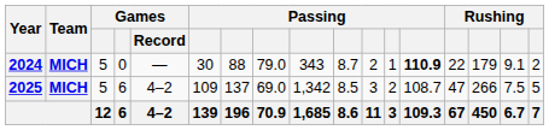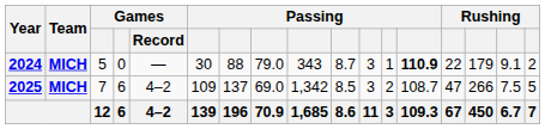 <table class="wikitable" style="text-align:center;">
 <tr>
 <th rowspan="2">Year</th>
 <th rowspan="2">Team</th>
 <th colspan="3">Games</th>
 <th colspan="8">Passing</th>
 <th colspan="4">Rushing</th>
 </tr>
 <tr>
 <th></th>
 <th></th>
 <th>Record</th>
 <th></th>
 <th></th>
 <th></th>
 <th></th>
 <th></th>
 <th></th>
 <th></th>
 <th></th>
 <th></th>
 <th></th>
 <th></th>
 <th></th>
 </tr>
 <tr>
 <th><a href='#'>2024</a></th>
 <th><a href='#'>MICH</a></th>
 <td>5</td>
 <td>0</td>
 <td>—</td>
 <td>30</td>
 <td>88</td>
 <td>79.0</td>
 <td>343</td>
 <td>8.7</td>
-<td>2</td>
+<td>3</td>
 <td>1</td>
 <td><strong>110.9</strong></td>
 <td>22</td>
 <td>179</td>
 <td>9.1</td>
 <td>2</td>
 </tr>
 <tr>
 <th><a href='#'>2025</a></th>
 <th><a href='#'>MICH</a></th>
-<td>5</td>
+<td>7</td>
 <td>6</td>
 <td>4–2</td>
 <td>109</td>
 <td>137</td>
 <td>69.0</td>
 <td>1,342</td>
 <td>8.5</td>
 <td>3</td>
 <td>2</td>
 <td>108.7</td>
 <td>47</td>
 <td>266</td>
 <td>7.5</td>
 <td>5</td>
 </tr>
 <tr>
 <th colspan="2"></th>
 <th>12</th>
 <th>6</th>
 <th>4–2</th>
 <th>139</th>
 <th>196</th>
 <th>70.9</th>
 <th>1,685</th>
 <th>8.6</th>
 <th>11</th>
 <th>3</th>
 <th>109.3</th>
 <th>67</th>
 <th>450</th>
 <th>6.7</th>
 <th>7</th>
 </tr>
 </table>
